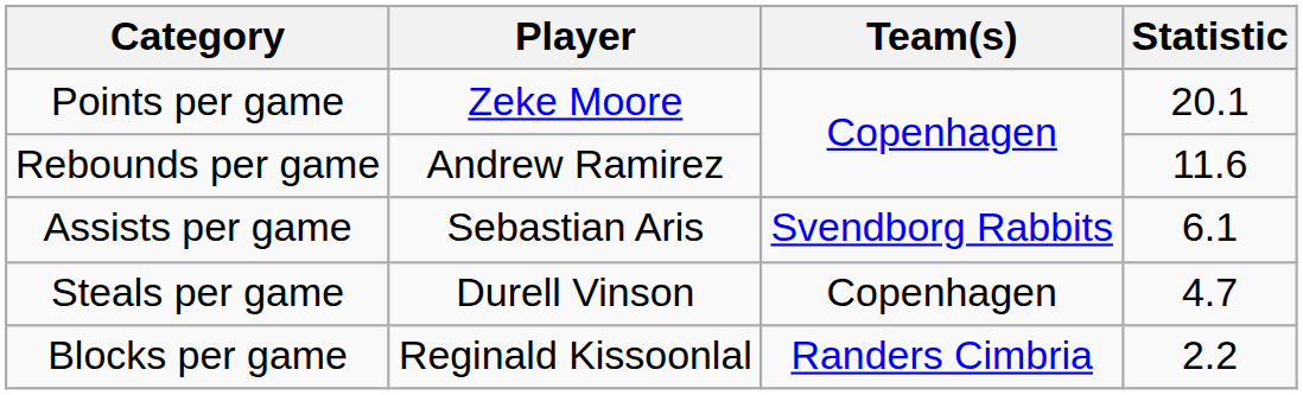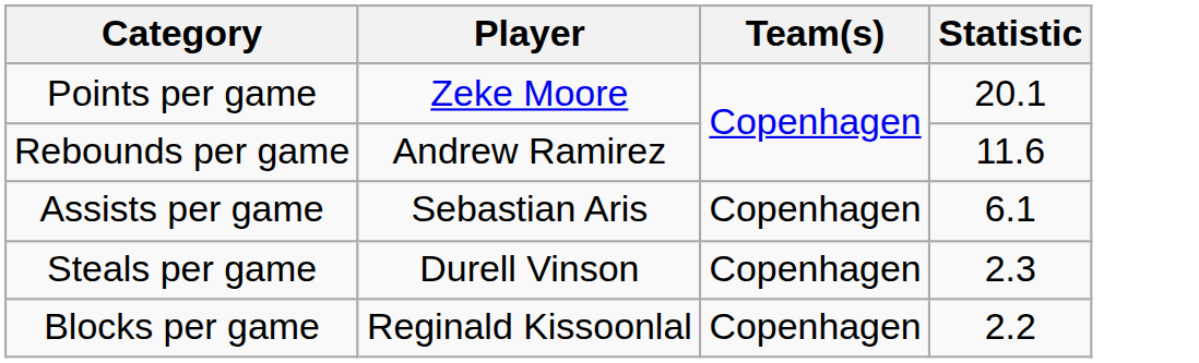 <table class="wikitable" style="text-align:center">
 <tr>
 <th>Category</th>
 <th>Player</th>
 <th>Team(s)</th>
 <th>Statistic</th>
 </tr>
 <tr>
 <td>Points per game</td>
 <td><a href='#'>Zeke Moore</a></td>
 <td rowspan="2"><a href='#'>Copenhagen</a></td>
 <td style="text-align:center">20.1</td>
 </tr>
 <tr>
 <td>Rebounds per game</td>
 <td>Andrew Ramirez</td>
 <td style="text-align:center">11.6</td>
 </tr>
 <tr>
 <td>Assists per game</td>
 <td>Sebastian Aris</td>
-<td><a href='#'>Svendborg Rabbits</a></td>
+<td>Copenhagen</td>
 <td style="text-align:center">6.1</td>
 </tr>
 <tr>
 <td>Steals per game</td>
 <td>Durell Vinson</td>
 <td>Copenhagen</td>
-<td style="text-align:center">4.7</td>
+<td style="text-align:center">2.3</td>
 </tr>
 <tr>
 <td>Blocks per game</td>
 <td>Reginald Kissoonlal</td>
-<td><a href='#'>Randers Cimbria</a></td>
+<td>Copenhagen</td>
 <td>2.2</td>
 </tr>
 </table>
